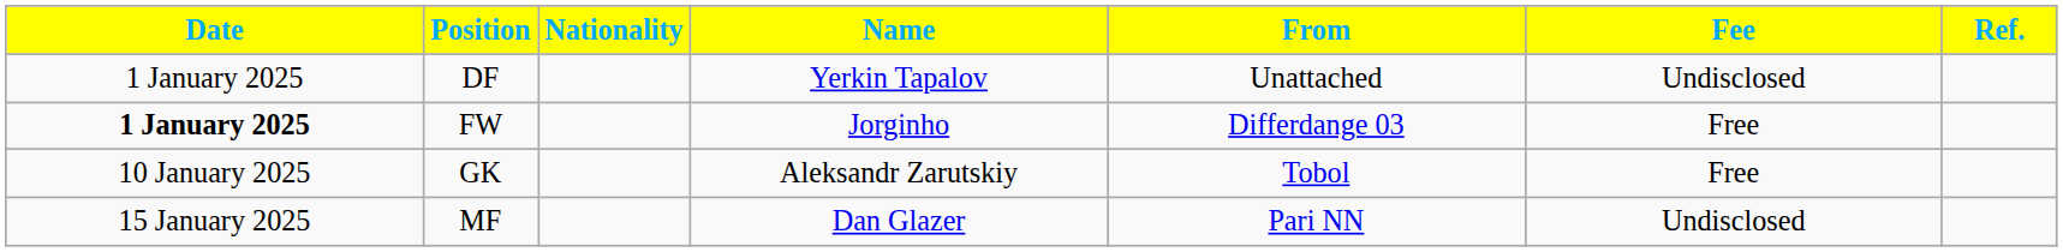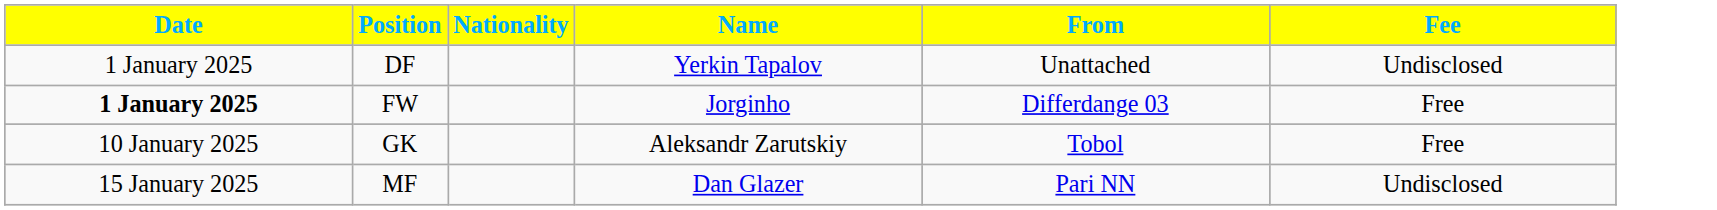 <table class="wikitable"  style="text-align:center; font-size:90%; ">
 <tr>
 <th style="background:#ffff00; color:#00AAFF; width:200px;">Date</th>
 <th style="background:#ffff00; color:#00AAFF; width:50px;">Position</th>
 <th style="background:#ffff00; color:#00AAFF; width:50px;">Nationality</th>
 <th style="background:#ffff00; color:#00AAFF; width:200px;">Name</th>
 <th style="background:#ffff00; color:#00AAFF; width:200px;">From</th>
 <th style="background:#ffff00; color:#00AAFF; width:200px;">Fee</th>
-<th style="background:#ffff00; color:#00AAFF; width:50px;">Ref.</th>
 </tr>
 <tr>
 <td>1 January 2025</td>
 <td>DF</td>
 <td></td>
 <td><a href='#'>Yerkin Tapalov</a></td>
 <td>Unattached</td>
 <td>Undisclosed</td>
-<td></td>
 </tr>
 <tr>
 <td><strong>1 January 2025</strong></td>
 <td>FW</td>
 <td></td>
 <td><a href='#'>Jorginho</a></td>
 <td><a href='#'>Differdange 03</a></td>
 <td>Free</td>
-<td></td>
 </tr>
 <tr>
 <td>10 January 2025</td>
 <td>GK</td>
 <td></td>
 <td>Aleksandr Zarutskiy</td>
 <td><a href='#'>Tobol</a></td>
 <td>Free</td>
-<td></td>
 </tr>
 <tr>
 <td>15 January 2025</td>
 <td>MF</td>
 <td></td>
 <td><a href='#'>Dan Glazer</a></td>
 <td><a href='#'>Pari NN</a></td>
 <td>Undisclosed</td>
-<td></td>
 </tr>
 </table>
